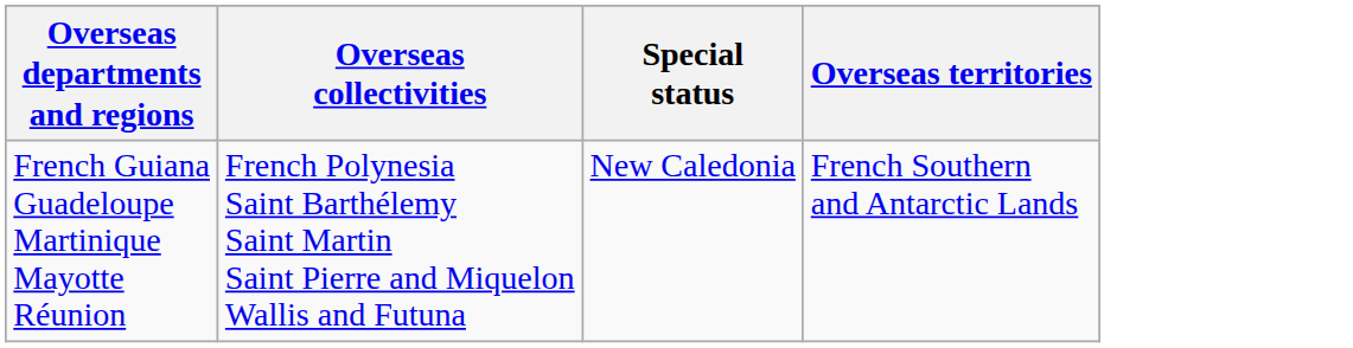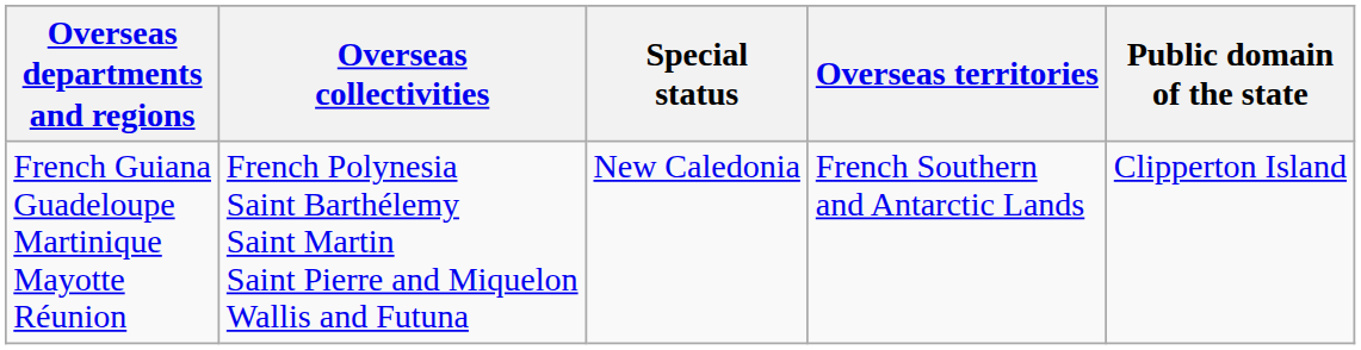 <table class=wikitable>
 <tr style=line-height:1.2>
 <th><a href='#'>Overseas<br>departments<br>and regions</a></th>
 <th><a href='#'>Overseas<br>collectivities</a></th>
 <th>Special<br>status</th>
 <th><a href='#'>Overseas territories</a><br></th>
+<th>Public domain<br>of the state<br></th>
 </tr>
 <tr valign=top>
 <td><a href='#'>French Guiana</a><br><a href='#'>Guadeloupe</a><br><a href='#'>Martinique</a><br><a href='#'>Mayotte</a><br><a href='#'>Réunion</a></td>
 <td><a href='#'>French Polynesia</a><br><a href='#'>Saint Barthélemy</a><br><a href='#'>Saint Martin</a><br><a href='#'>Saint Pierre and Miquelon</a><br><a href='#'>Wallis and Futuna</a></td>
 <td><a href='#'>New Caledonia</a></td>
 <td><a href='#'>French Southern<br>and Antarctic Lands</a></td>
+<td><a href='#'>Clipperton Island</a></td>
 </tr>
 </table>
